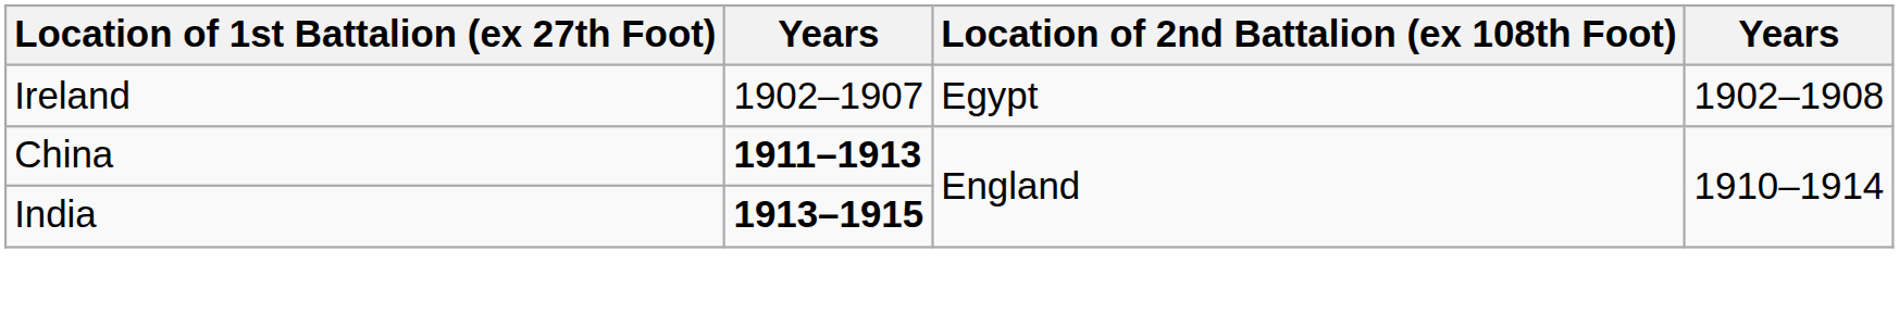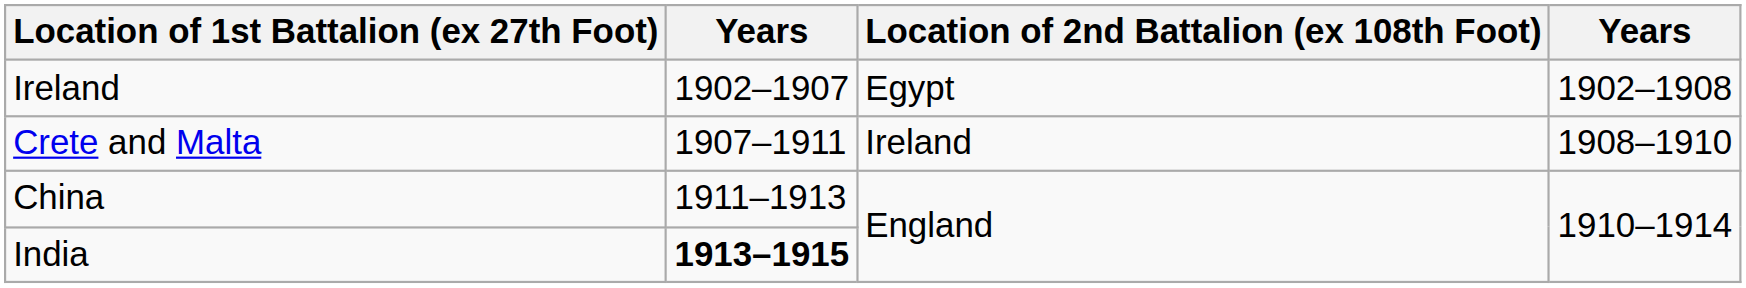 <table class="wikitable">
 <tr>
 <th>Location of 1st Battalion (ex 27th Foot)</th>
 <th>Years</th>
 <th>Location of 2nd Battalion (ex 108th Foot)</th>
 <th>Years</th>
 </tr>
 <tr>
 <td>Ireland</td>
 <td>1902–1907</td>
 <td>Egypt</td>
 <td>1902–1908</td>
 </tr>
 <tr>
+<td><a href='#'>Crete</a> and <a href='#'>Malta</a></td>
+<td>1907–1911</td>
+<td>Ireland</td>
+<td>1908–1910</td>
+</tr>
+<tr>
 <td>China</td>
-<td><strong>1911–1913</strong></td>
+<td>1911–1913</td>
 <td rowspan="2">England</td>
 <td rowspan="2">1910–1914</td>
 </tr>
 <tr>
 <td>India</td>
 <td><strong>1913–1915</strong></td>
 </tr>
 </table>
